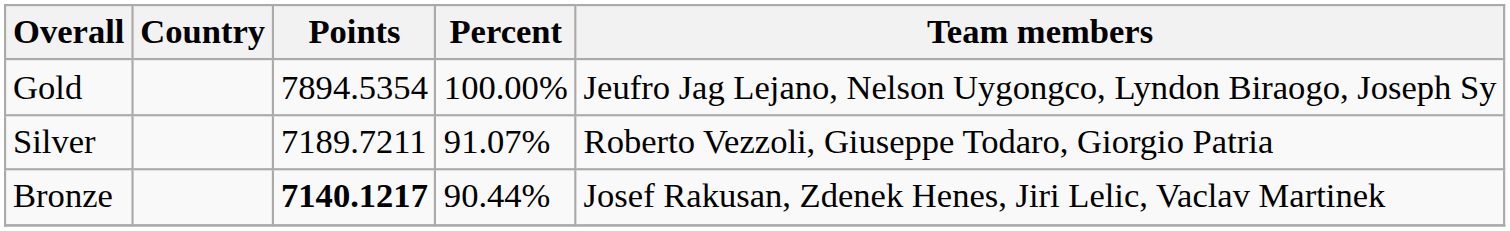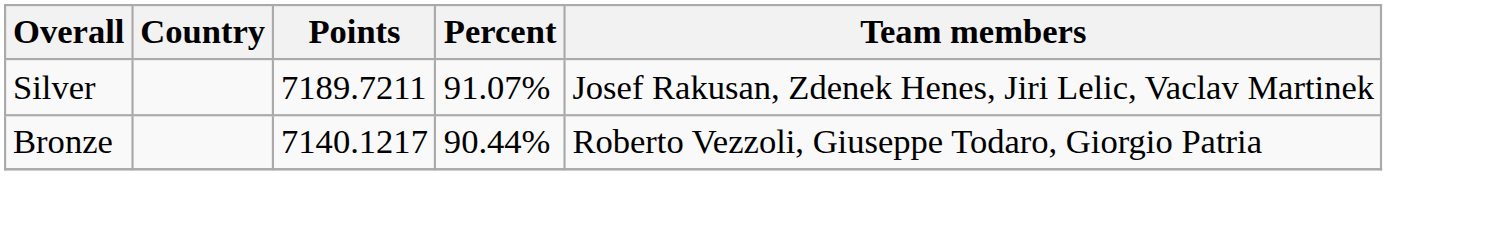 <table class="wikitable sortable" style="text-align: left;">
 <tr>
 <th>Overall</th>
 <th>Country</th>
 <th>Points</th>
 <th>Percent</th>
 <th>Team members</th>
 </tr>
 <tr>
-<td> Gold</td>
-<td></td>
-<td>7894.5354</td>
-<td>100.00%</td>
-<td>Jeufro Jag Lejano, Nelson Uygongco, Lyndon Biraogo, Joseph Sy</td>
-</tr>
-<tr>
 <td> Silver</td>
 <td></td>
 <td>7189.7211</td>
 <td>91.07%</td>
-<td>Roberto Vezzoli, Giuseppe Todaro, Giorgio Patria</td>
+<td>Josef Rakusan, Zdenek Henes, Jiri Lelic, Vaclav Martinek</td>
 </tr>
 <tr>
 <td> Bronze</td>
 <td></td>
-<td><strong>7140.1217</strong></td>
+<td>7140.1217</td>
 <td>90.44%</td>
-<td>Josef Rakusan, Zdenek Henes, Jiri Lelic, Vaclav Martinek</td>
+<td>Roberto Vezzoli, Giuseppe Todaro, Giorgio Patria</td>
 </tr>
 <tr>
 </tr>
 </table>
